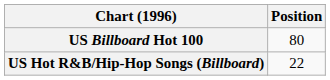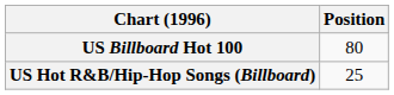 <table class="wikitable sortable plainrowheaders" style="text-align:center">
 <tr>
 <th scope="col">Chart (1996)</th>
 <th scope="col">Position</th>
 </tr>
 <tr>
 <th scope="row">US <em>Billboard</em> Hot 100</th>
 <td>80</td>
 </tr>
 <tr>
 <th scope="row">US Hot R&B/Hip-Hop Songs (<em>Billboard</em>)</th>
-<td>22</td>
+<td>25</td>
 </tr>
 </table>
